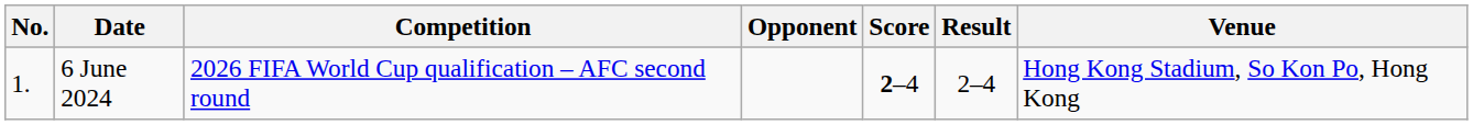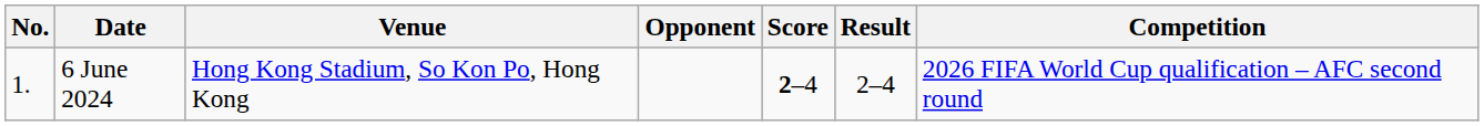 <table class="wikitable" style="font-size:95%;">
 <tr>
 <th>No.</th>
 <th>Date</th>
-<th>Competition</th>
+<th>Venue</th>
 <th>Opponent</th>
 <th>Score</th>
 <th>Result</th>
-<th>Venue</th>
+<th>Competition</th>
 </tr>
 <tr>
 <td>1.</td>
 <td>6 June 2024</td>
-<td><a href='#'>2026 FIFA World Cup qualification – AFC second round</a></td>
+<td><a href='#'>Hong Kong Stadium</a>, <a href='#'>So Kon Po</a>, Hong Kong</td>
 <td></td>
 <td align="center"><strong>2</strong>–4</td>
 <td align="center">2–4</td>
-<td><a href='#'>Hong Kong Stadium</a>, <a href='#'>So Kon Po</a>, Hong Kong</td>
+<td><a href='#'>2026 FIFA World Cup qualification – AFC second round</a></td>
 </tr>
 </table>
